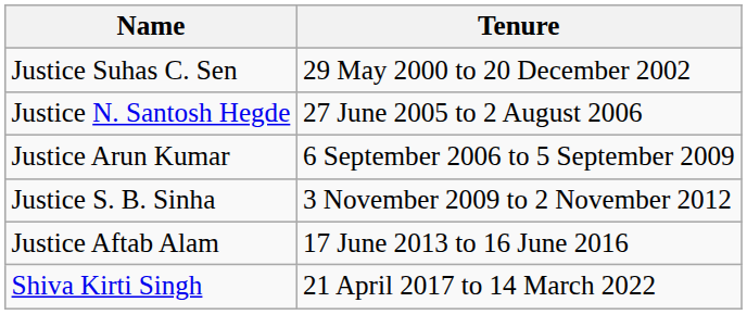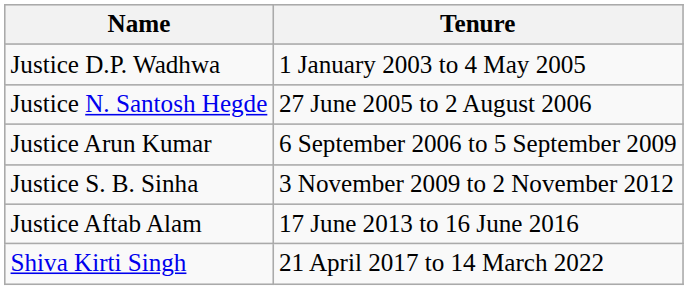 <table class="wikitable">
 <tr>
 <th>Name</th>
 <th>Tenure</th>
 </tr>
 <tr>
-<td>Justice Suhas C. Sen</td>
-<td>29 May 2000 to 20 December 2002</td>
+<td>Justice D.P. Wadhwa</td>
+<td>1 January 2003 to 4 May 2005</td>
 </tr>
 <tr>
 <td>Justice <a href='#'>N. Santosh Hegde</a></td>
 <td>27 June 2005 to 2 August 2006</td>
 </tr>
 <tr>
 <td>Justice Arun Kumar</td>
 <td>6 September 2006 to 5 September 2009</td>
 </tr>
 <tr>
 <td>Justice S. B. Sinha</td>
 <td>3 November 2009 to 2 November 2012</td>
 </tr>
 <tr>
 <td>Justice Aftab Alam</td>
 <td>17 June 2013 to 16 June 2016</td>
 </tr>
 <tr>
 <td><a href='#'>Shiva Kirti Singh</a></td>
 <td>21 April 2017 to 14 March 2022</td>
 </tr>
 </table>
